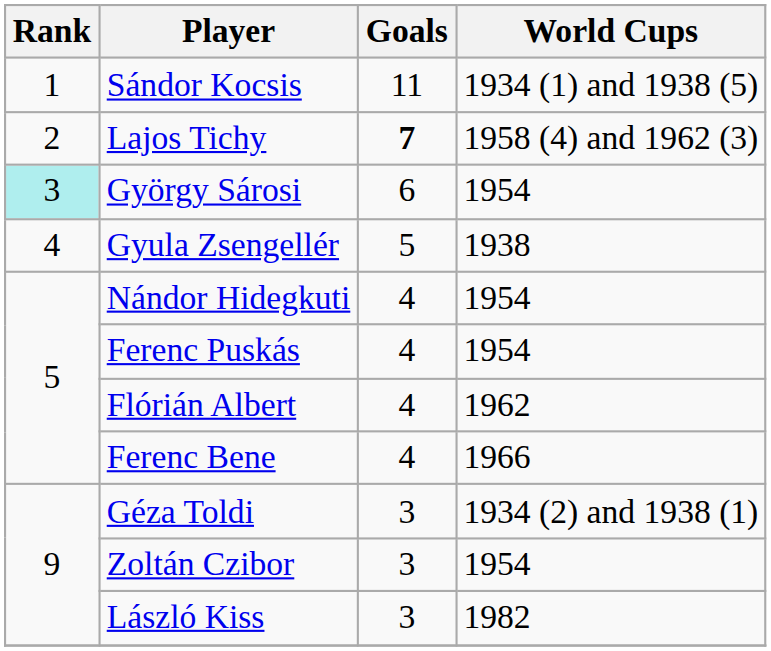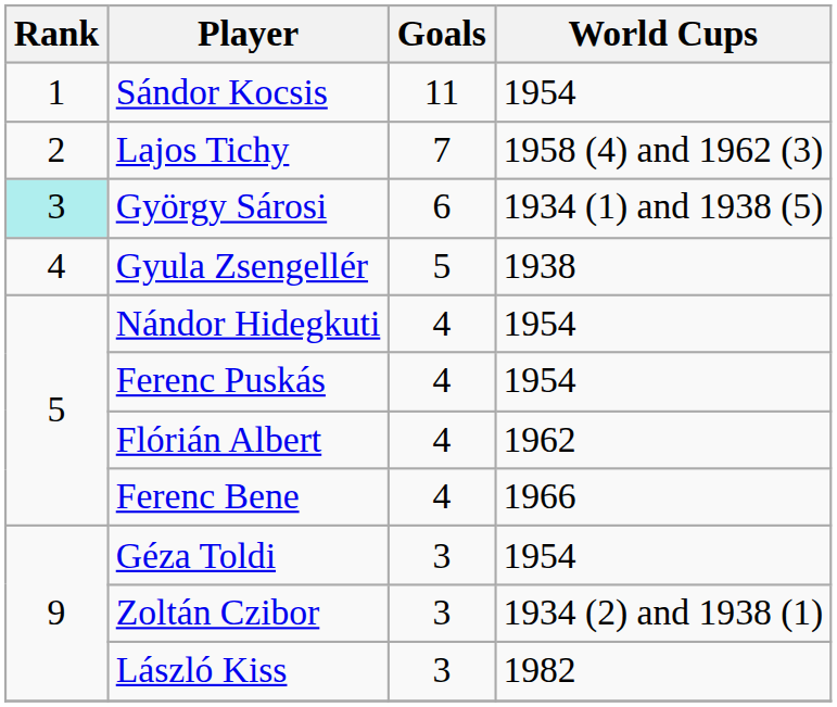 <table class="wikitable" style="text-align: left;">
 <tr>
 <th>Rank</th>
 <th>Player</th>
 <th>Goals</th>
 <th>World Cups</th>
 </tr>
 <tr>
 <td align=center>1</td>
 <td><a href='#'>Sándor Kocsis</a></td>
 <td align=center>11</td>
-<td>1934 (1) and 1938 (5)</td>
+<td>1954</td>
 </tr>
 <tr>
 <td align=center>2</td>
 <td><a href='#'>Lajos Tichy</a></td>
-<td align=center><strong>7</strong></td>
+<td align=center>7</td>
 <td>1958 (4) and 1962 (3)</td>
 </tr>
 <tr>
 <td align=center style="background: paleturquoise;">3</td>
 <td><a href='#'>György Sárosi</a></td>
 <td align=center>6</td>
-<td>1954</td>
+<td>1934 (1) and 1938 (5)</td>
 </tr>
 <tr>
 <td align=center>4</td>
 <td><a href='#'>Gyula Zsengellér</a></td>
 <td align=center>5</td>
 <td>1938</td>
 </tr>
 <tr>
 <td rowspan=4 align=center>5</td>
 <td><a href='#'>Nándor Hidegkuti</a></td>
 <td align=center>4</td>
 <td>1954</td>
 </tr>
 <tr>
 <td><a href='#'>Ferenc Puskás</a></td>
 <td align=center>4</td>
 <td>1954</td>
 </tr>
 <tr>
 <td><a href='#'>Flórián Albert</a></td>
 <td align=center>4</td>
 <td>1962</td>
 </tr>
 <tr>
 <td><a href='#'>Ferenc Bene</a></td>
 <td align=center>4</td>
 <td>1966</td>
 </tr>
 <tr>
 <td rowspan=3 align=center>9</td>
 <td><a href='#'>Géza Toldi</a></td>
 <td align=center>3</td>
-<td>1934 (2) and 1938 (1)</td>
+<td>1954</td>
 </tr>
 <tr>
 <td><a href='#'>Zoltán Czibor</a></td>
 <td align=center>3</td>
-<td>1954</td>
+<td>1934 (2) and 1938 (1)</td>
 </tr>
 <tr>
 <td><a href='#'>László Kiss</a></td>
 <td align=center>3</td>
 <td>1982</td>
 </tr>
 <tr>
 </tr>
 </table>
